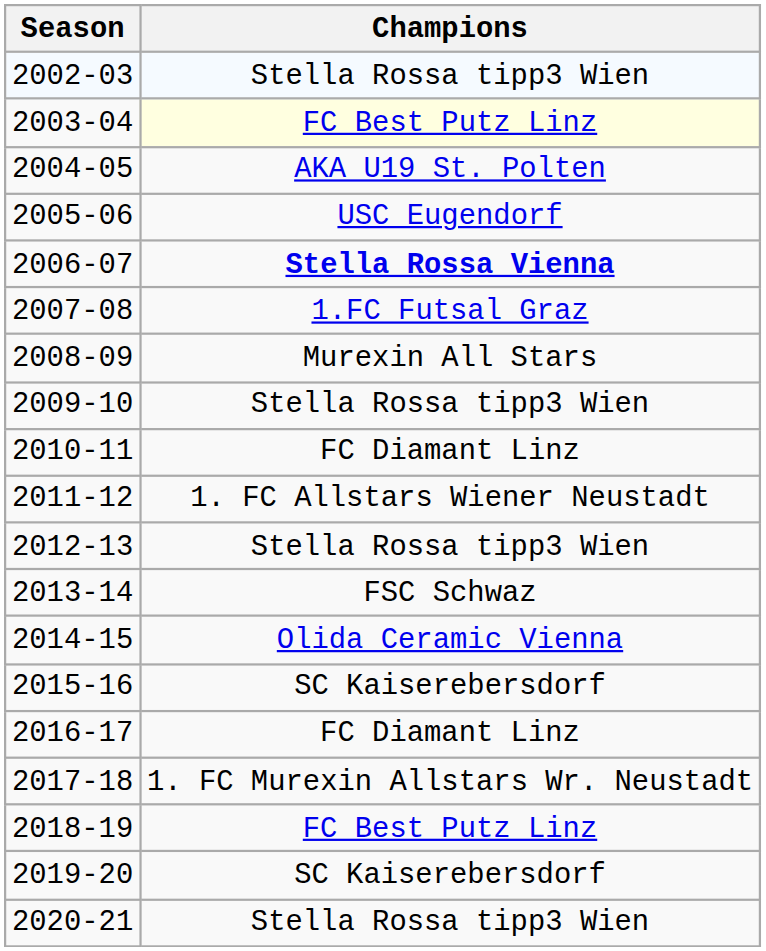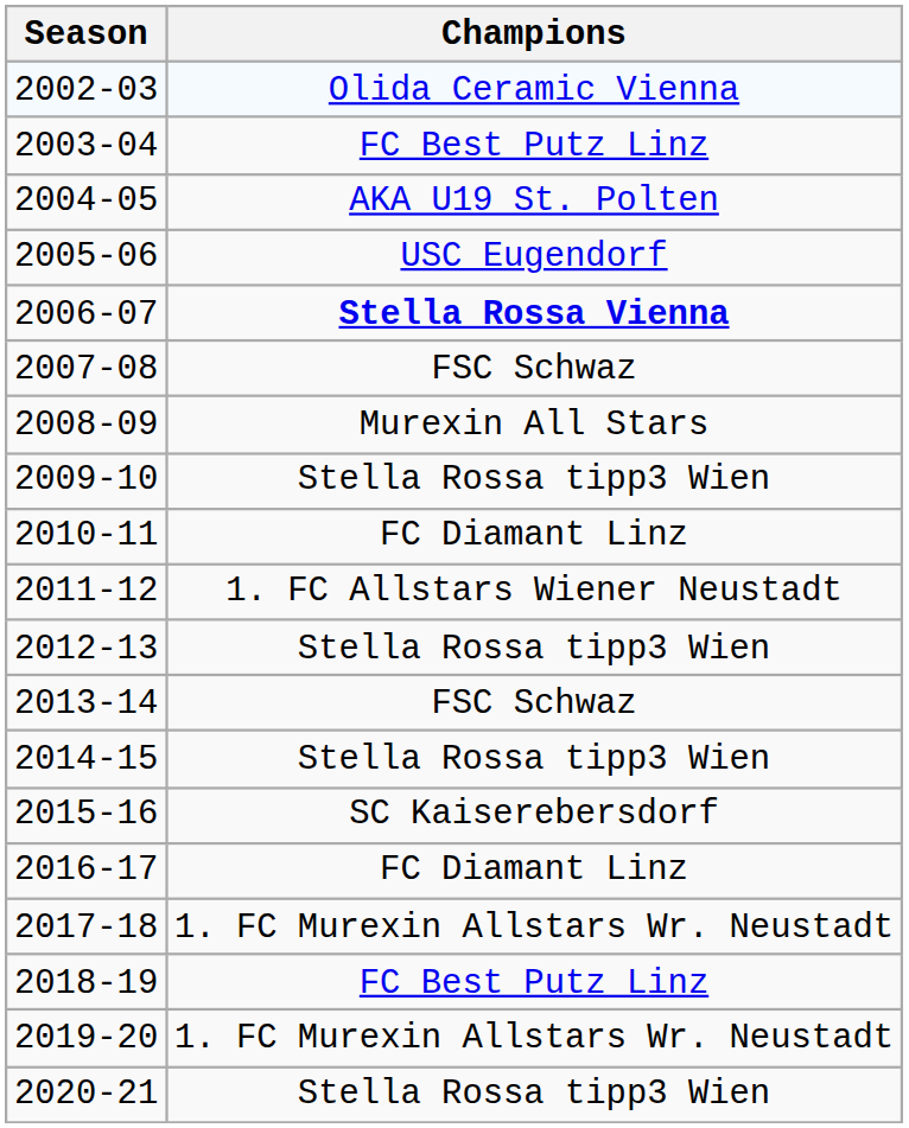 <table class="wikitable sortable" style="text-align: center;">
 <tr>
 <th>Season</th>
 <th>Champions</th>
 </tr>
 <tr bgcolor=#F5FAFF>
 <td>2002-03</td>
-<td>Stella Rossa tipp3 Wien</td>
+<td><a href='#'>Olida Ceramic Vienna</a></td>
 </tr>
 <tr>
 <td>2003-04</td>
-<td style="background: lightyellow;"><a href='#'>FC Best Putz Linz</a></td>
+<td><a href='#'>FC Best Putz Linz</a></td>
 </tr>
 <tr>
 <td>2004-05</td>
 <td><a href='#'>AKA U19 St. Polten</a></td>
 </tr>
 <tr>
 <td>2005-06</td>
 <td><a href='#'>USC Eugendorf</a></td>
 </tr>
 <tr>
 <td>2006-07</td>
 <td><strong><a href='#'>Stella Rossa Vienna</a></strong></td>
 </tr>
 <tr>
 <td>2007-08</td>
-<td><a href='#'>1.FC Futsal Graz</a></td>
+<td>FSC Schwaz</td>
 </tr>
 <tr>
 <td>2008-09</td>
 <td>Murexin All Stars</td>
 </tr>
 <tr>
 <td>2009-10</td>
 <td>Stella Rossa tipp3 Wien</td>
 </tr>
 <tr>
 <td>2010-11</td>
 <td>FC Diamant Linz</td>
 </tr>
 <tr>
 <td>2011-12</td>
 <td>1. FC Allstars Wiener Neustadt</td>
 </tr>
 <tr>
 <td>2012-13</td>
 <td>Stella Rossa tipp3 Wien</td>
 </tr>
 <tr>
 <td>2013-14</td>
 <td>FSC Schwaz</td>
 </tr>
 <tr>
 <td>2014-15</td>
-<td><a href='#'>Olida Ceramic Vienna</a></td>
+<td>Stella Rossa tipp3 Wien</td>
 </tr>
 <tr>
 <td>2015-16</td>
 <td>SC Kaiserebersdorf</td>
 </tr>
 <tr>
 <td>2016-17</td>
 <td>FC Diamant Linz</td>
 </tr>
 <tr>
 <td>2017-18</td>
 <td>1. FC Murexin Allstars Wr. Neustadt</td>
 </tr>
 <tr>
 <td>2018-19</td>
 <td><a href='#'>FC Best Putz Linz</a></td>
 </tr>
 <tr>
 <td>2019-20</td>
-<td>SC Kaiserebersdorf</td>
+<td>1. FC Murexin Allstars Wr. Neustadt</td>
 </tr>
 <tr>
 <td>2020-21</td>
 <td>Stella Rossa tipp3 Wien</td>
 </tr>
 </table>
